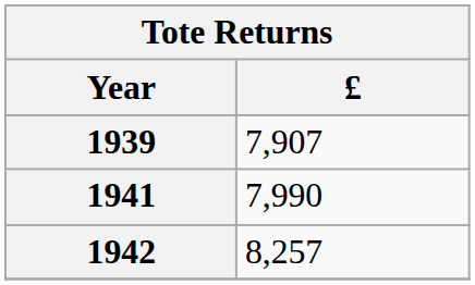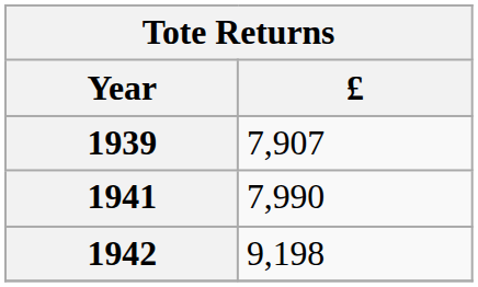 <table class="wikitable">
 <tr>
 <th colspan="2">Tote Returns</th>
 </tr>
 <tr>
 <th width=100>Year</th>
 <th width=100>£</th>
 </tr>
 <tr>
 <th>1939</th>
 <td>7,907</td>
 </tr>
 <tr>
 <th>1941</th>
 <td>7,990</td>
 </tr>
 <tr>
 <th>1942</th>
-<td>8,257</td>
+<td>9,198</td>
 </tr>
 <tr>
 </tr>
 </table>
